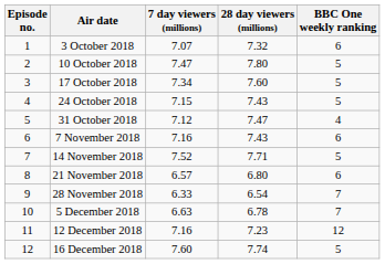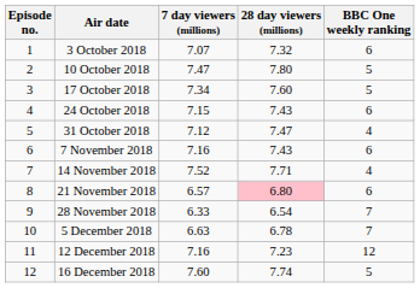 <table class="wikitable" style="text-align:center;">
 <tr>
 <th>Episode<br>no.</th>
 <th>Air date</th>
 <th>7 day viewers<br><small>(millions)</small></th>
 <th>28 day viewers<br><small>(millions)</small></th>
 <th>BBC One<br>weekly ranking</th>
 </tr>
 <tr>
 <td>1</td>
 <td>3 October 2018</td>
 <td>7.07</td>
 <td>7.32</td>
 <td>6</td>
 </tr>
 <tr>
 <td>2</td>
 <td>10 October 2018</td>
 <td>7.47</td>
 <td>7.80</td>
 <td>5</td>
 </tr>
 <tr>
 <td>3</td>
 <td>17 October 2018</td>
 <td>7.34</td>
 <td>7.60</td>
 <td>5</td>
 </tr>
 <tr>
 <td>4</td>
 <td>24 October 2018</td>
 <td>7.15</td>
 <td>7.43</td>
-<td>5</td>
+<td>6</td>
 </tr>
 <tr>
 <td>5</td>
 <td>31 October 2018</td>
 <td>7.12</td>
 <td>7.47</td>
 <td>4</td>
 </tr>
 <tr>
 <td>6</td>
 <td>7 November 2018</td>
 <td>7.16</td>
 <td>7.43</td>
 <td>6</td>
 </tr>
 <tr>
 <td>7</td>
 <td>14 November 2018</td>
 <td>7.52</td>
 <td>7.71</td>
-<td>5</td>
+<td>4</td>
 </tr>
 <tr>
 <td>8</td>
 <td>21 November 2018</td>
 <td>6.57</td>
-<td>6.80</td>
+<td style="background: pink;">6.80</td>
 <td>6</td>
 </tr>
 <tr>
 <td>9</td>
 <td>28 November 2018</td>
 <td>6.33</td>
 <td>6.54</td>
 <td>7</td>
 </tr>
 <tr>
 <td>10</td>
 <td>5 December 2018</td>
 <td>6.63</td>
 <td>6.78</td>
 <td>7</td>
 </tr>
 <tr>
 <td>11</td>
 <td>12 December 2018</td>
 <td>7.16</td>
 <td>7.23</td>
 <td>12</td>
 </tr>
 <tr>
 <td>12</td>
 <td>16 December 2018</td>
 <td>7.60</td>
 <td>7.74</td>
 <td>5</td>
 </tr>
 </table>
